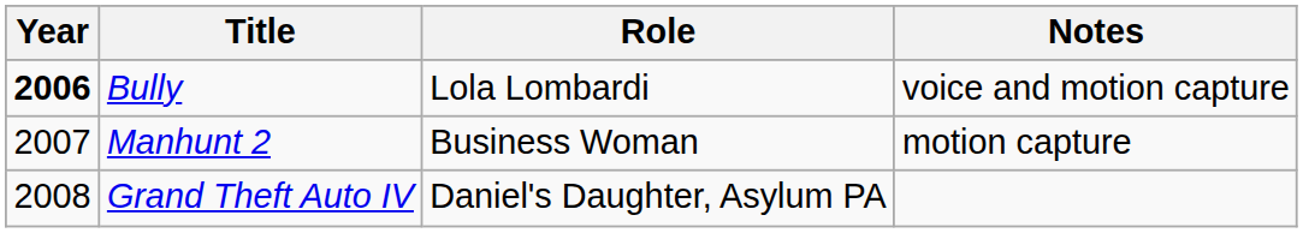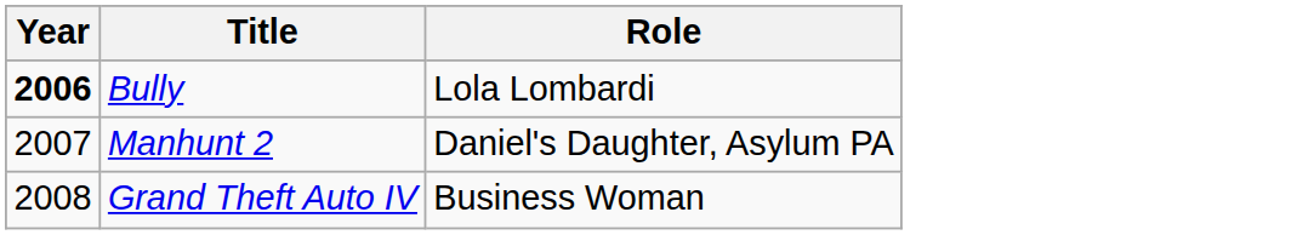 <table class="wikitable sortable">
 <tr>
 <th>Year</th>
 <th>Title</th>
 <th>Role</th>
-<th class="unsortable">Notes</th>
 </tr>
 <tr>
 <td><strong>2006</strong></td>
 <td><em><a href='#'>Bully</a></em></td>
 <td>Lola Lombardi</td>
-<td>voice and motion capture</td>
 </tr>
 <tr>
 <td>2007</td>
 <td><em><a href='#'>Manhunt 2</a></em></td>
-<td>Business Woman</td>
-<td>motion capture</td>
+<td>Daniel's Daughter, Asylum PA</td>
 </tr>
 <tr>
 <td>2008</td>
 <td><em><a href='#'>Grand Theft Auto IV</a></em></td>
-<td>Daniel's Daughter, Asylum PA</td>
-<td></td>
+<td>Business Woman</td>
 </tr>
 </table>
